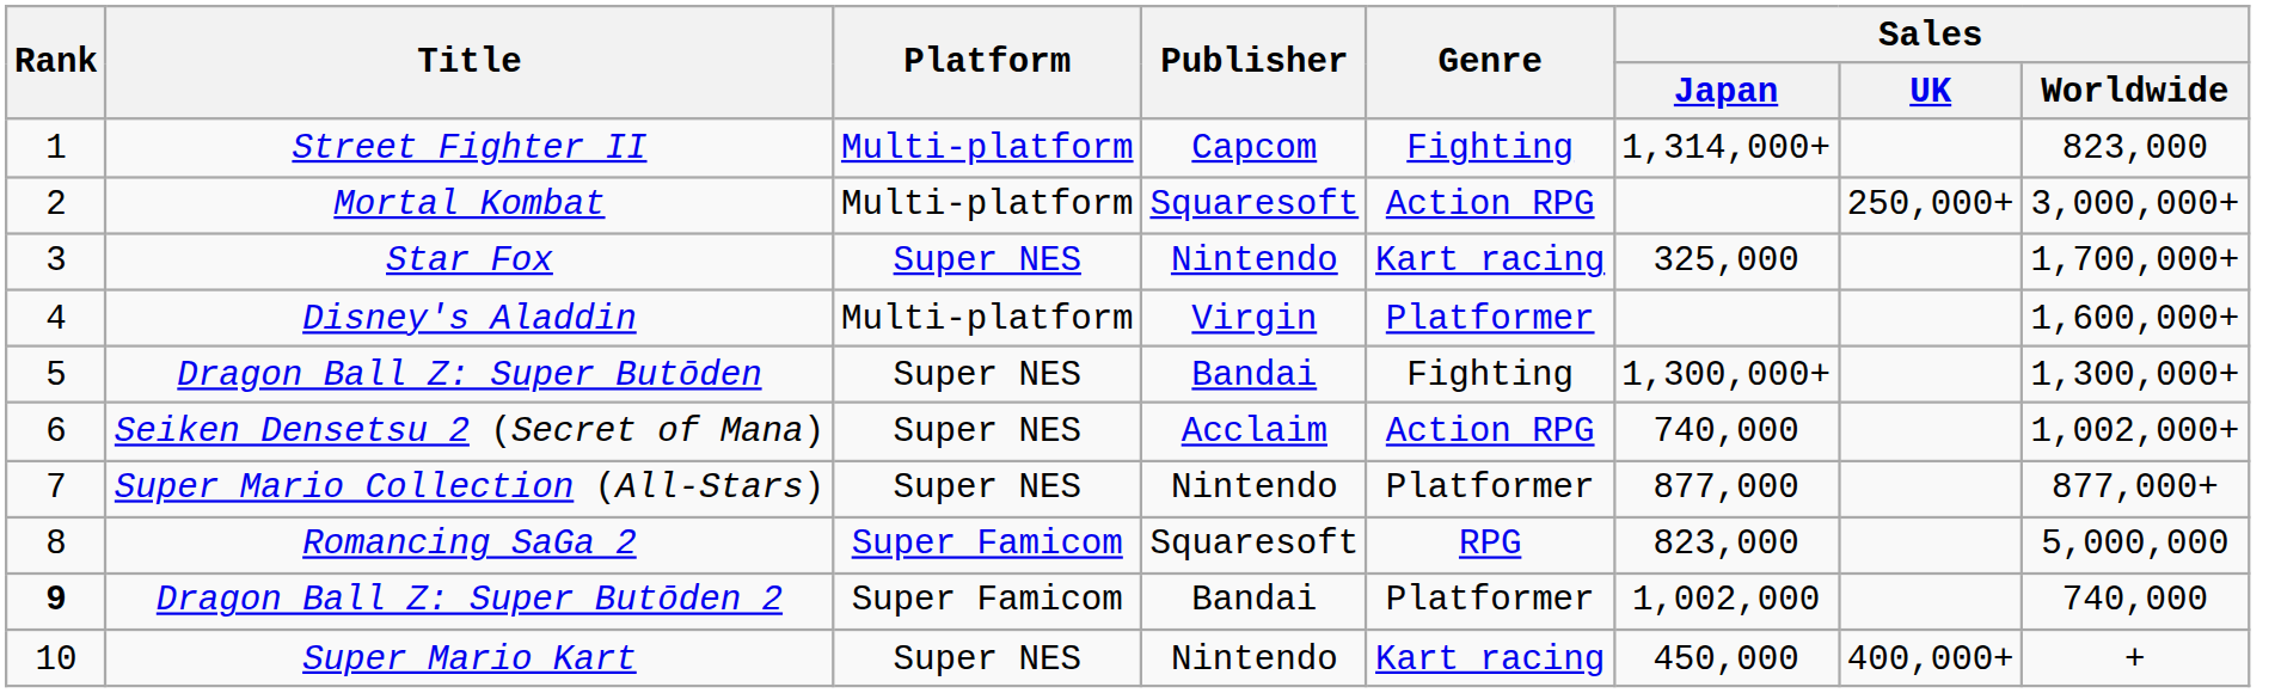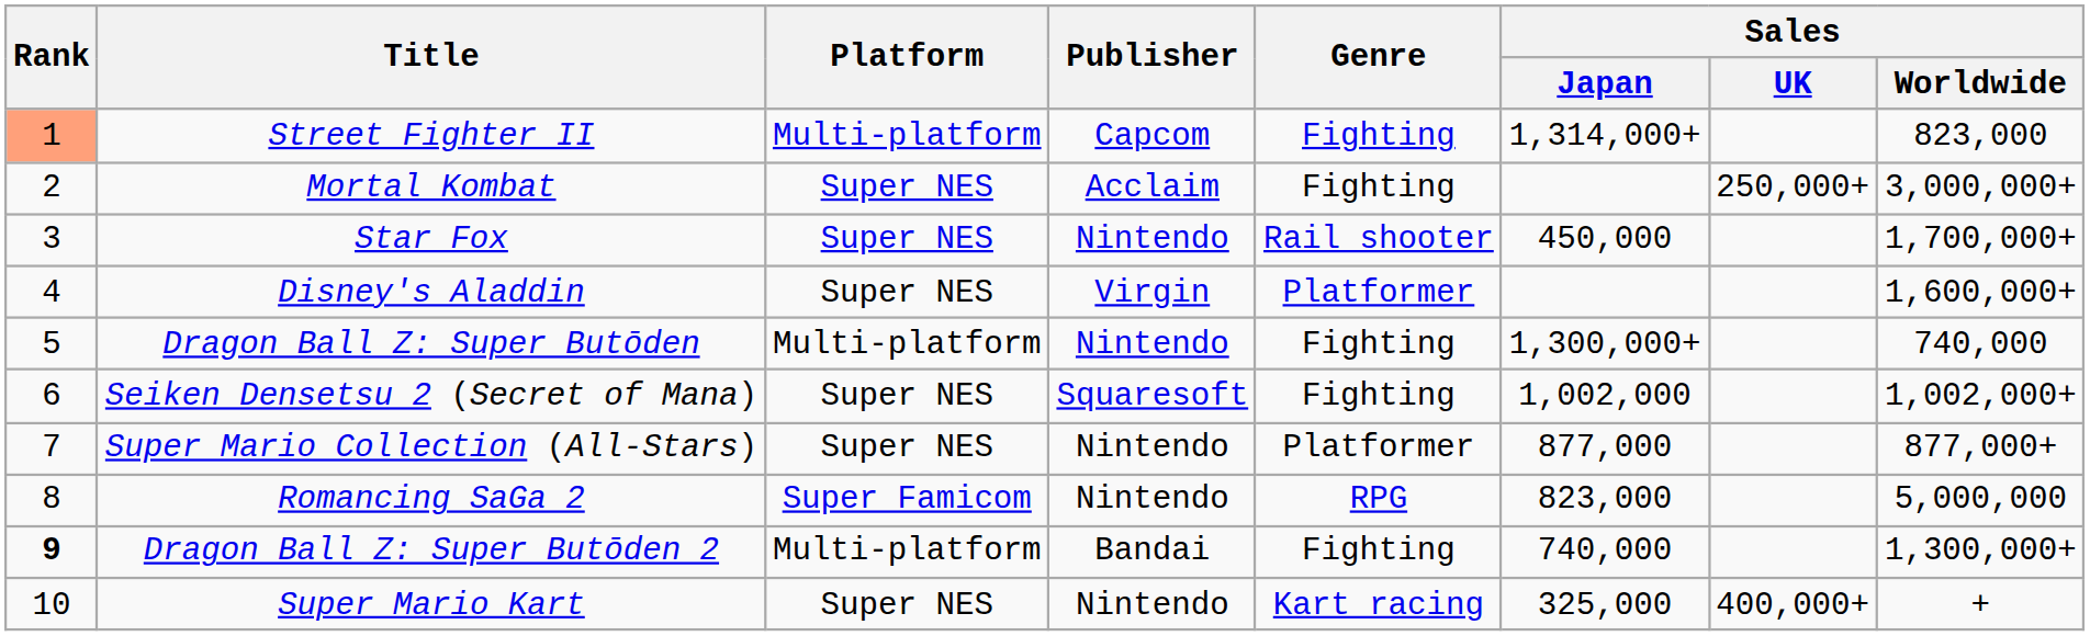 <table class="wikitable sortable" style="text-align:center">
 <tr>
 <th rowspan="2">Rank</th>
 <th rowspan="2">Title</th>
 <th rowspan="2">Platform</th>
 <th rowspan="2">Publisher</th>
 <th rowspan="2">Genre</th>
 <th colspan="3">Sales</th>
 </tr>
 <tr>
 <th><a href='#'>Japan</a></th>
 <th><a href='#'>UK</a></th>
 <th>Worldwide</th>
 </tr>
 <tr>
-<td>1</td>
+<td style="background: lightsalmon;">1</td>
 <td><em><a href='#'>Street Fighter II</a></em></td>
 <td><a href='#'>Multi-platform</a></td>
 <td><a href='#'>Capcom</a></td>
 <td><a href='#'>Fighting</a></td>
 <td>1,314,000+</td>
 <td></td>
 <td>823,000</td>
 </tr>
 <tr>
 <td>2</td>
 <td><em><a href='#'>Mortal Kombat</a></em></td>
-<td>Multi-platform</td>
-<td><a href='#'>Squaresoft</a></td>
-<td><a href='#'>Action RPG</a></td>
+<td><a href='#'>Super NES</a></td>
+<td><a href='#'>Acclaim</a></td>
+<td>Fighting</td>
 <td></td>
 <td>250,000+</td>
 <td>3,000,000+</td>
 </tr>
 <tr>
 <td>3</td>
 <td><em><a href='#'>Star Fox</a></em></td>
 <td><a href='#'>Super NES</a></td>
 <td><a href='#'>Nintendo</a></td>
-<td><a href='#'>Kart racing</a></td>
-<td>325,000</td>
+<td><a href='#'>Rail shooter</a></td>
+<td>450,000</td>
 <td></td>
 <td>1,700,000+</td>
 </tr>
 <tr>
 <td>4</td>
 <td><a href='#'><em>Disney's Aladdin</em></a></td>
-<td>Multi-platform</td>
+<td>Super NES</td>
 <td><a href='#'>Virgin</a></td>
 <td><a href='#'>Platformer</a></td>
 <td></td>
 <td></td>
 <td>1,600,000+</td>
 </tr>
 <tr>
 <td>5</td>
 <td><em><a href='#'>Dragon Ball Z: Super Butōden</a></em></td>
-<td>Super NES</td>
-<td><a href='#'>Bandai</a></td>
+<td>Multi-platform</td>
+<td><a href='#'>Nintendo</a></td>
 <td>Fighting</td>
 <td>1,300,000+</td>
 <td></td>
-<td>1,300,000+</td>
+<td>740,000</td>
 </tr>
 <tr>
 <td>6</td>
 <td><em><a href='#'>Seiken Densetsu 2</a></em> (<em>Secret of Mana</em>)</td>
 <td>Super NES</td>
-<td><a href='#'>Acclaim</a></td>
-<td><a href='#'>Action RPG</a></td>
-<td>740,000</td>
+<td><a href='#'>Squaresoft</a></td>
+<td>Fighting</td>
+<td>1,002,000</td>
 <td></td>
 <td>1,002,000+</td>
 </tr>
 <tr>
 <td>7</td>
 <td><em><a href='#'>Super Mario Collection</a></em> (<em>All-Stars</em>)</td>
 <td>Super NES</td>
 <td>Nintendo</td>
 <td>Platformer</td>
 <td>877,000</td>
 <td></td>
 <td>877,000+</td>
 </tr>
 <tr>
 <td>8</td>
 <td><em><a href='#'>Romancing SaGa 2</a></em></td>
 <td><a href='#'>Super Famicom</a></td>
-<td>Squaresoft</td>
+<td>Nintendo</td>
 <td><a href='#'>RPG</a></td>
 <td>823,000</td>
 <td></td>
 <td>5,000,000</td>
 </tr>
 <tr>
 <td><strong>9</strong></td>
 <td><em><a href='#'>Dragon Ball Z: Super Butōden 2</a></em></td>
-<td>Super Famicom</td>
+<td>Multi-platform</td>
 <td>Bandai</td>
-<td>Platformer</td>
-<td>1,002,000</td>
+<td>Fighting</td>
+<td>740,000</td>
 <td></td>
-<td>740,000</td>
+<td>1,300,000+</td>
 </tr>
 <tr>
 <td>10</td>
 <td><em><a href='#'>Super Mario Kart</a></em></td>
 <td>Super NES</td>
 <td>Nintendo</td>
 <td><a href='#'>Kart racing</a></td>
-<td>450,000</td>
+<td>325,000</td>
 <td>400,000+</td>
 <td>+</td>
 </tr>
 </table>
